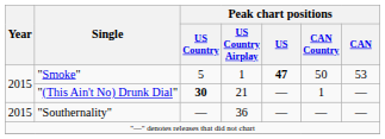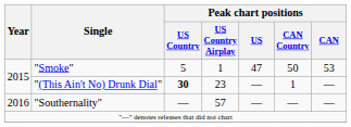 <table class="wikitable" style="text-align:center;">
 <tr>
 <th rowspan="2">Year</th>
 <th rowspan="2">Single</th>
 <th colspan="5">Peak chart positions</th>
 </tr>
 <tr style="font-size:smaller;">
 <th width="45"><a href='#'>US Country</a><br></th>
 <th width="45"><a href='#'>US Country Airplay</a><br></th>
 <th width="45"><a href='#'>US</a><br></th>
 <th width="45"><a href='#'>CAN Country</a><br></th>
 <th width="45"><a href='#'>CAN</a><br></th>
 </tr>
 <tr>
 <td rowspan="2">2015</td>
 <td align="left">"<a href='#'>Smoke</a>"</td>
 <td>5</td>
 <td>1</td>
-<td><strong>47</strong></td>
+<td>47</td>
 <td>50</td>
 <td>53</td>
 </tr>
 <tr>
 <td align="left">"<a href='#'>(This Ain't No) Drunk Dial</a>"</td>
 <td><strong>30</strong></td>
-<td>21</td>
+<td>23</td>
 <td>—</td>
 <td>1</td>
 <td>—</td>
 </tr>
 <tr>
-<td>2015</td>
+<td>2016</td>
 <td align="left">"Southernality"</td>
 <td>—</td>
-<td>36</td>
+<td>57</td>
 <td>—</td>
 <td>—</td>
 <td>—</td>
 </tr>
 <tr>
 <td colspan="7" style="font-size:8pt">"—" denotes releases that did not chart</td>
 </tr>
 <tr>
 </tr>
 </table>
